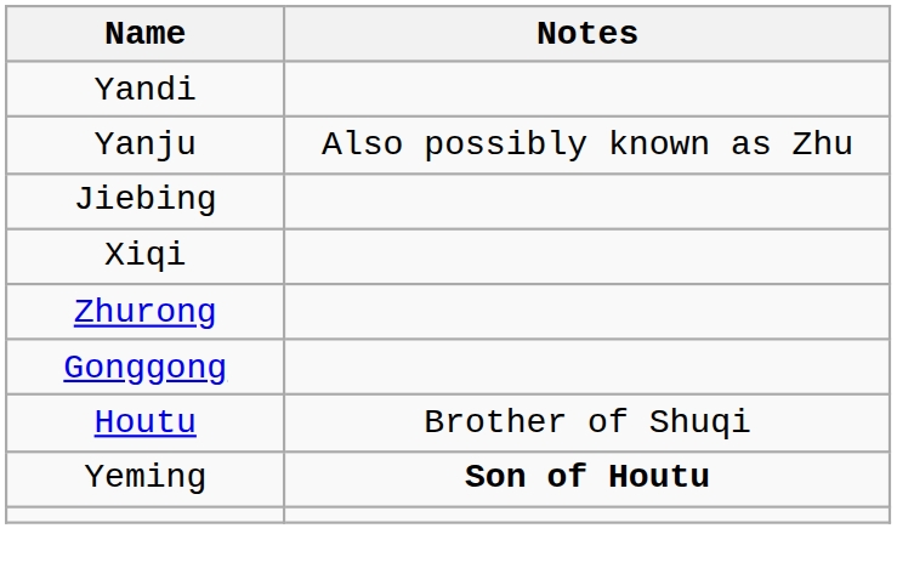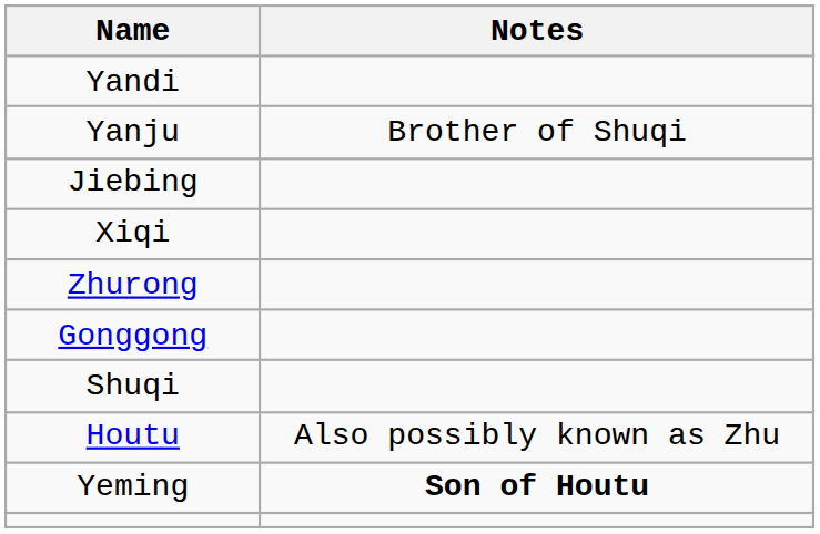 <table class="wikitable">
 <tr>
 <th width="100" bgcolor="#FFFF00" align="center">Name</th>
 <th width="225" bgcolor=green align="center">Notes</th>
 </tr>
 <tr align="center">
 <td>Yandi </td>
 <td></td>
 </tr>
 <tr align="center">
 <td>Yanju </td>
-<td>Also possibly known as Zhu </td>
+<td>Brother of Shuqi</td>
 </tr>
 <tr align="center">
 <td>Jiebing </td>
 <td></td>
 </tr>
 <tr align="center">
 <td>Xiqi </td>
 <td></td>
 </tr>
 <tr align="center">
 <td><a href='#'>Zhurong</a> </td>
 <td></td>
 </tr>
 <tr align="center">
 <td><a href='#'>Gonggong</a> </td>
 <td></td>
 </tr>
 <tr align="center">
+<td>Shuqi </td>
+<td></td>
+</tr>
+<tr align="center">
 <td><a href='#'>Houtu</a> </td>
-<td>Brother of Shuqi</td>
+<td>Also possibly known as Zhu </td>
 </tr>
 <tr align="center">
 <td>Yeming </td>
 <td><strong>Son of Houtu</strong></td>
 </tr>
 <tr align="center">
 <td></td>
 <td></td>
 </tr>
 </table>
